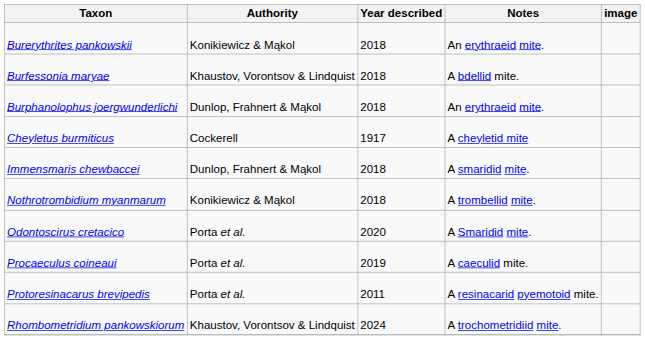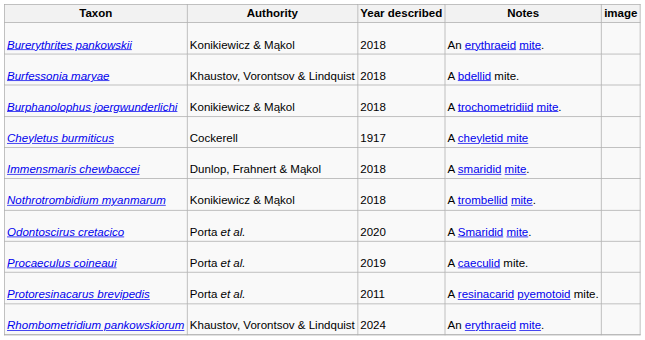 <table class="wikitable sortable" align="center" width="100%">
 <tr>
 <th>Taxon</th>
 <th>Authority</th>
 <th>Year described</th>
 <th>Notes</th>
 <th>image</th>
 </tr>
 <tr>
 <td><br><em><a href='#'>Burerythrites pankowskii</a></em></td>
 <td><br>Konikiewicz & Mąkol</td>
 <td><br>2018</td>
 <td><br>An <a href='#'>erythraeid</a> <a href='#'>mite</a>.</td>
 <td></td>
 </tr>
 <tr>
 <td><br><em><a href='#'>Burfessonia maryae</a></em></td>
 <td><br>Khaustov, Vorontsov & Lindquist</td>
 <td><br>2018</td>
 <td><br>A <a href='#'>bdellid</a> mite.</td>
 <td></td>
 </tr>
 <tr>
 <td><br><em><a href='#'>Burphanolophus joergwunderlichi</a></em></td>
-<td><br>Dunlop, Frahnert & Mąkol</td>
+<td><br>Konikiewicz & Mąkol</td>
 <td><br>2018</td>
-<td><br>An <a href='#'>erythraeid</a> <a href='#'>mite</a>.</td>
+<td><br>A <a href='#'>trochometridiid</a> <a href='#'>mite</a>.</td>
 <td></td>
 </tr>
 <tr>
 <td><br><em><a href='#'>Cheyletus burmiticus</a></em></td>
 <td><br>Cockerell</td>
 <td><br>1917</td>
 <td><br>A <a href='#'>cheyletid mite</a></td>
 <td></td>
 </tr>
 <tr>
 <td><br><em><a href='#'>Immensmaris chewbaccei</a></em></td>
 <td><br>Dunlop, Frahnert & Mąkol</td>
 <td><br>2018</td>
 <td><br>A <a href='#'>smaridid</a> <a href='#'>mite</a>.</td>
 <td><br></td>
 </tr>
 <tr>
 <td><br><em><a href='#'>Nothrotrombidium myanmarum</a></em></td>
 <td><br>Konikiewicz & Mąkol</td>
 <td><br>2018</td>
 <td><br>A <a href='#'>trombellid</a> <a href='#'>mite</a>.</td>
 <td></td>
 </tr>
 <tr>
 <td><br><em><a href='#'>Odontoscirus cretacico</a></em></td>
 <td><br>Porta <em>et al.</em></td>
 <td><br>2020</td>
 <td><br>A <a href='#'>Smaridid</a> <a href='#'>mite</a>.</td>
 <td></td>
 </tr>
 <tr>
 <td><br><em><a href='#'>Procaeculus coineaui</a></em></td>
 <td><br>Porta <em>et al.</em></td>
 <td><br>2019</td>
 <td><br>A <a href='#'>caeculid</a> mite.</td>
 <td></td>
 </tr>
 <tr>
 <td><br><em><a href='#'>Protoresinacarus brevipedis</a></em></td>
 <td><br>Porta <em>et al.</em></td>
 <td><br>2011</td>
 <td><br>A <a href='#'>resinacarid</a> <a href='#'>pyemotoid</a> mite.</td>
 <td></td>
 </tr>
 <tr>
 <td><br><em><a href='#'>Rhombometridium pankowskiorum</a></em></td>
 <td><br>Khaustov, Vorontsov & Lindquist</td>
 <td><br>2024</td>
-<td><br>A <a href='#'>trochometridiid</a> <a href='#'>mite</a>.</td>
+<td><br>An <a href='#'>erythraeid</a> <a href='#'>mite</a>.</td>
 <td></td>
 </tr>
 <tr>
 </tr>
 </table>
